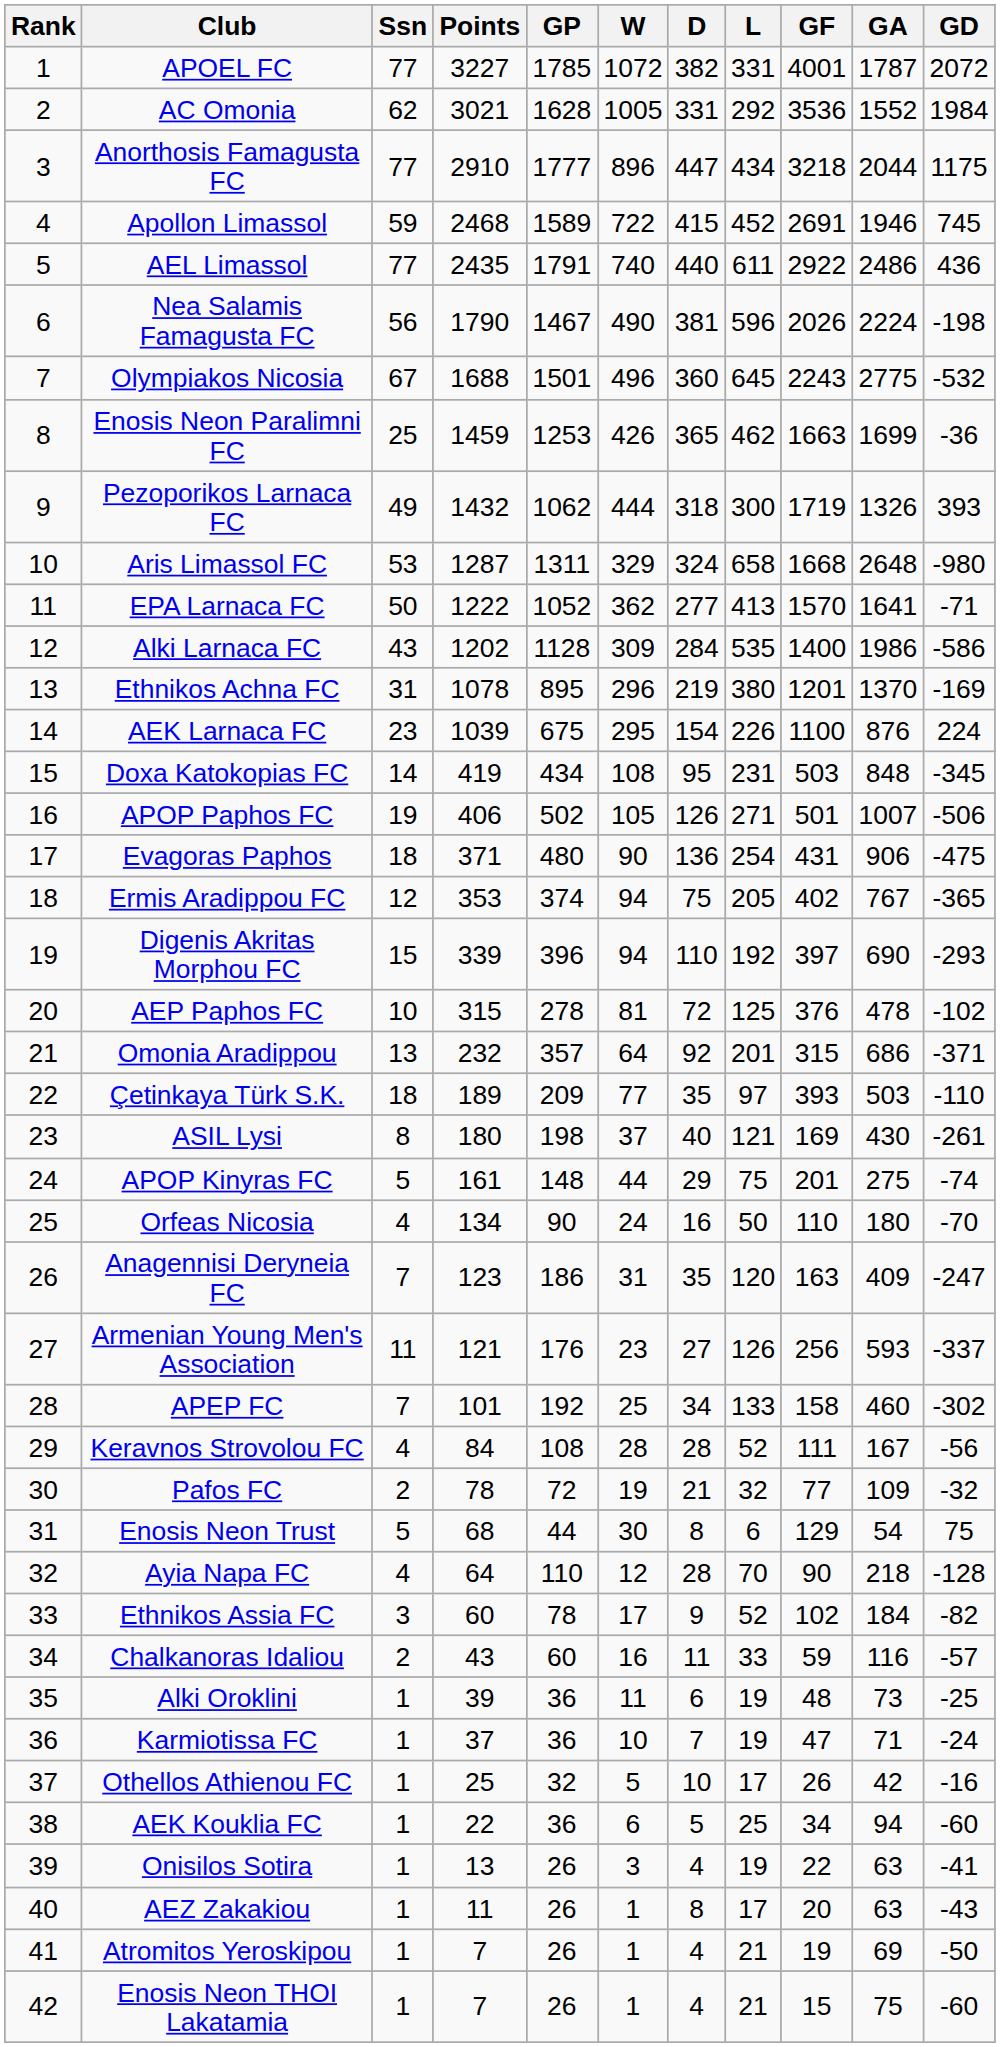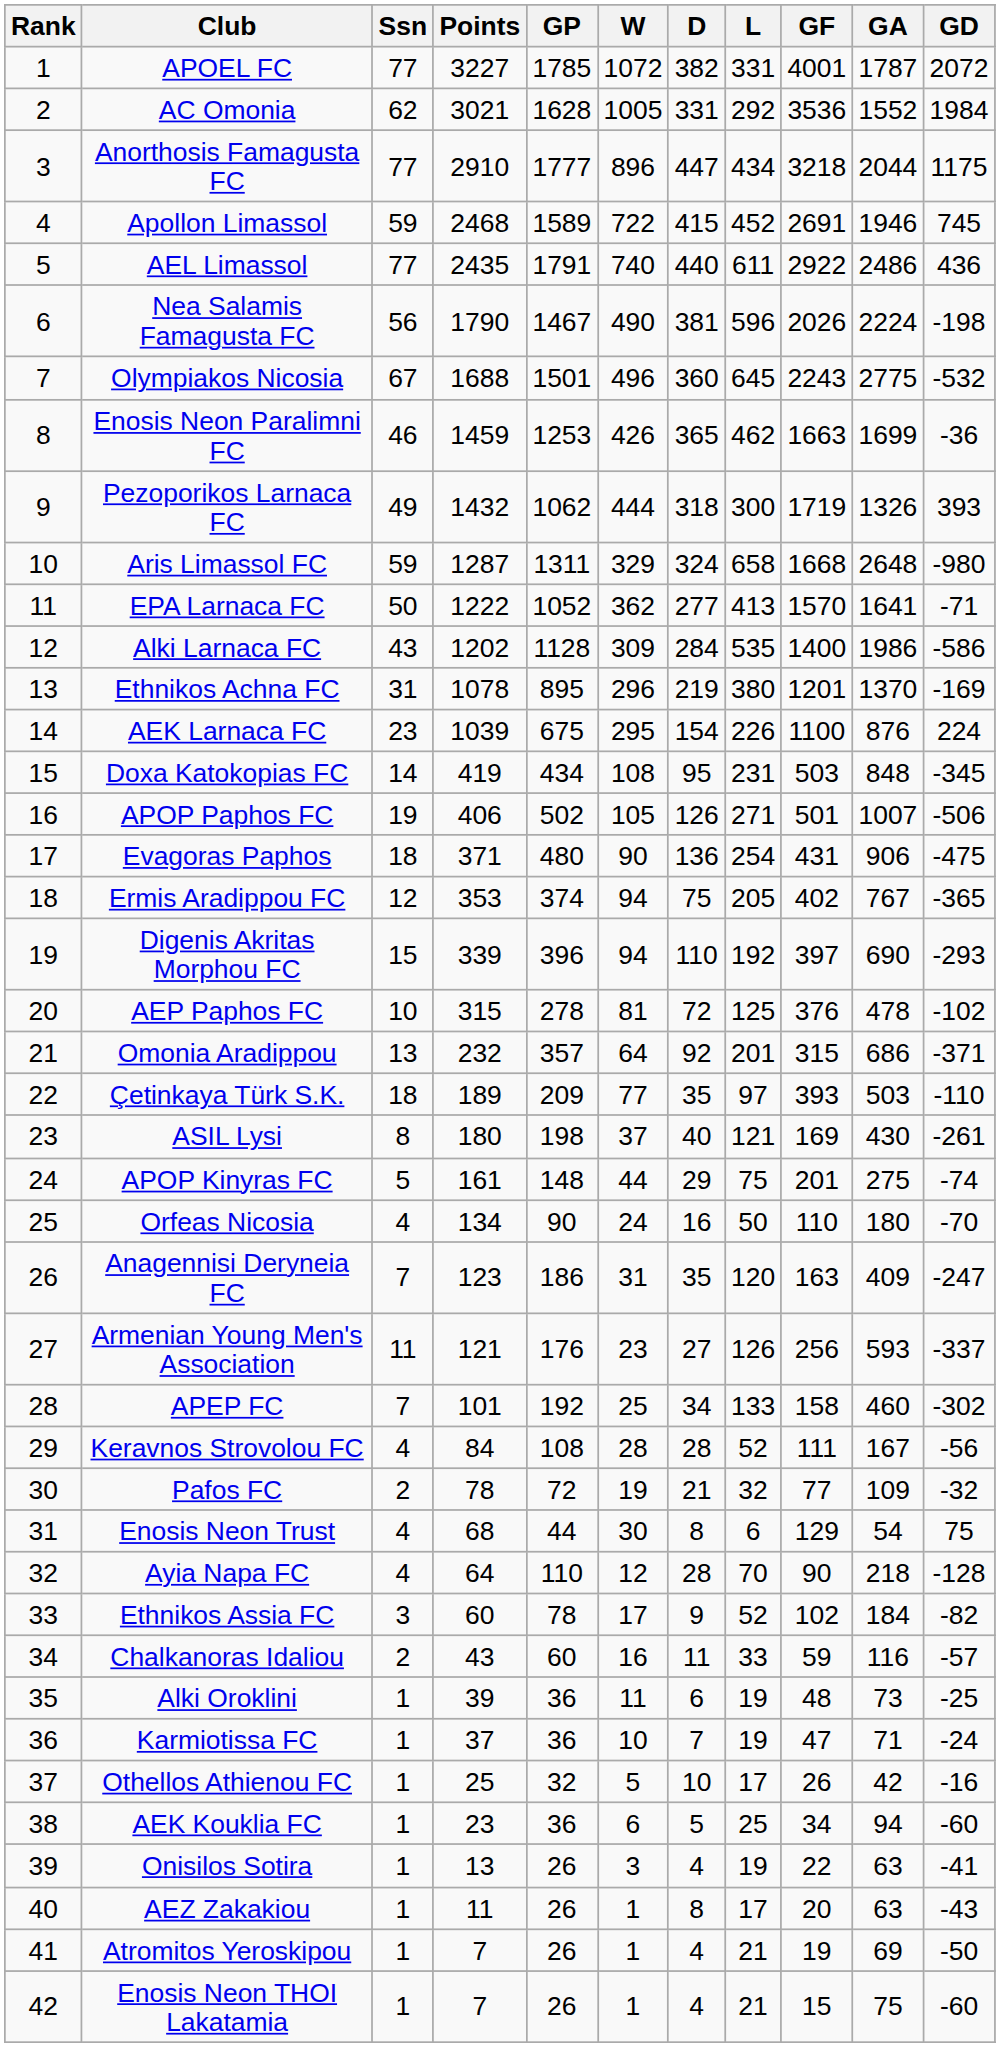 <table class="wikitable sortable" style="text-align:center; font-size:95%">
 <tr>
 <th>Rank</th>
 <th width=160>Club</th>
 <th><span>Ssn</span></th>
 <th width=40>Points</th>
 <th><span>GP</span></th>
 <th><span>W</span></th>
 <th><span>D</span></th>
 <th><span>L</span></th>
 <th><span>GF</span></th>
 <th><span>GA</span></th>
 <th><span>GD</span></th>
 </tr>
 <tr>
 <td>1</td>
 <td><a href='#'>APOEL FC</a></td>
 <td>77</td>
 <td>3227</td>
 <td>1785</td>
 <td>1072</td>
 <td>382</td>
 <td>331</td>
 <td>4001</td>
 <td>1787</td>
 <td>2072</td>
 </tr>
 <tr>
 <td>2</td>
 <td><a href='#'>AC Omonia</a></td>
 <td>62</td>
 <td>3021</td>
 <td>1628</td>
 <td>1005</td>
 <td>331</td>
 <td>292</td>
 <td>3536</td>
 <td>1552</td>
 <td>1984</td>
 </tr>
 <tr>
 <td>3</td>
 <td><a href='#'>Anorthosis Famagusta FC</a></td>
 <td>77</td>
 <td>2910</td>
 <td>1777</td>
 <td>896</td>
 <td>447</td>
 <td>434</td>
 <td>3218</td>
 <td>2044</td>
 <td>1175</td>
 </tr>
 <tr>
 <td>4</td>
 <td><a href='#'>Apollon Limassol</a></td>
 <td>59</td>
 <td>2468</td>
 <td>1589</td>
 <td>722</td>
 <td>415</td>
 <td>452</td>
 <td>2691</td>
 <td>1946</td>
 <td>745</td>
 </tr>
 <tr>
 <td>5</td>
 <td><a href='#'>AEL Limassol</a></td>
 <td>77</td>
 <td>2435</td>
 <td>1791</td>
 <td>740</td>
 <td>440</td>
 <td>611</td>
 <td>2922</td>
 <td>2486</td>
 <td>436</td>
 </tr>
 <tr>
 <td>6</td>
 <td><a href='#'>Nea Salamis Famagusta FC</a></td>
 <td>56</td>
 <td>1790</td>
 <td>1467</td>
 <td>490</td>
 <td>381</td>
 <td>596</td>
 <td>2026</td>
 <td>2224</td>
 <td>-198</td>
 </tr>
 <tr>
 <td>7</td>
 <td><a href='#'>Olympiakos Nicosia</a></td>
 <td>67</td>
 <td>1688</td>
 <td>1501</td>
 <td>496</td>
 <td>360</td>
 <td>645</td>
 <td>2243</td>
 <td>2775</td>
 <td>-532</td>
 </tr>
 <tr>
 <td>8</td>
 <td><a href='#'>Enosis Neon Paralimni FC</a></td>
-<td>25</td>
+<td>46</td>
 <td>1459</td>
 <td>1253</td>
 <td>426</td>
 <td>365</td>
 <td>462</td>
 <td>1663</td>
 <td>1699</td>
 <td>-36</td>
 </tr>
 <tr>
 <td>9</td>
 <td><a href='#'>Pezoporikos Larnaca FC</a></td>
 <td>49</td>
 <td>1432</td>
 <td>1062</td>
 <td>444</td>
 <td>318</td>
 <td>300</td>
 <td>1719</td>
 <td>1326</td>
 <td>393</td>
 </tr>
 <tr>
 <td>10</td>
 <td><a href='#'>Aris Limassol FC</a></td>
-<td>53</td>
+<td>59</td>
 <td>1287</td>
 <td>1311</td>
 <td>329</td>
 <td>324</td>
 <td>658</td>
 <td>1668</td>
 <td>2648</td>
 <td>-980</td>
 </tr>
 <tr>
 <td>11</td>
 <td><a href='#'>EPA Larnaca FC</a></td>
 <td>50</td>
 <td>1222</td>
 <td>1052</td>
 <td>362</td>
 <td>277</td>
 <td>413</td>
 <td>1570</td>
 <td>1641</td>
 <td>-71</td>
 </tr>
 <tr>
 <td>12</td>
 <td><a href='#'>Alki Larnaca FC</a></td>
 <td>43</td>
 <td>1202</td>
 <td>1128</td>
 <td>309</td>
 <td>284</td>
 <td>535</td>
 <td>1400</td>
 <td>1986</td>
 <td>-586</td>
 </tr>
 <tr>
 <td>13</td>
 <td><a href='#'>Ethnikos Achna FC</a></td>
 <td>31</td>
 <td>1078</td>
 <td>895</td>
 <td>296</td>
 <td>219</td>
 <td>380</td>
 <td>1201</td>
 <td>1370</td>
 <td>-169</td>
 </tr>
 <tr>
 <td>14</td>
 <td><a href='#'>AEK Larnaca FC</a></td>
 <td>23</td>
 <td>1039</td>
 <td>675</td>
 <td>295</td>
 <td>154</td>
 <td>226</td>
 <td>1100</td>
 <td>876</td>
 <td>224</td>
 </tr>
 <tr>
 <td>15</td>
 <td><a href='#'>Doxa Katokopias FC</a></td>
 <td>14</td>
 <td>419</td>
 <td>434</td>
 <td>108</td>
 <td>95</td>
 <td>231</td>
 <td>503</td>
 <td>848</td>
 <td>-345</td>
 </tr>
 <tr>
 <td>16</td>
 <td><a href='#'>APOP Paphos FC</a></td>
 <td>19</td>
 <td>406</td>
 <td>502</td>
 <td>105</td>
 <td>126</td>
 <td>271</td>
 <td>501</td>
 <td>1007</td>
 <td>-506</td>
 </tr>
 <tr>
 <td>17</td>
 <td><a href='#'>Evagoras Paphos</a></td>
 <td>18</td>
 <td>371</td>
 <td>480</td>
 <td>90</td>
 <td>136</td>
 <td>254</td>
 <td>431</td>
 <td>906</td>
 <td>-475</td>
 </tr>
 <tr>
 <td>18</td>
 <td><a href='#'>Ermis Aradippou FC</a></td>
 <td>12</td>
 <td>353</td>
 <td>374</td>
 <td>94</td>
 <td>75</td>
 <td>205</td>
 <td>402</td>
 <td>767</td>
 <td>-365</td>
 </tr>
 <tr>
 <td>19</td>
 <td><a href='#'>Digenis Akritas Morphou FC</a></td>
 <td>15</td>
 <td>339</td>
 <td>396</td>
 <td>94</td>
 <td>110</td>
 <td>192</td>
 <td>397</td>
 <td>690</td>
 <td>-293</td>
 </tr>
 <tr>
 <td>20</td>
 <td><a href='#'>AEP Paphos FC</a></td>
 <td>10</td>
 <td>315</td>
 <td>278</td>
 <td>81</td>
 <td>72</td>
 <td>125</td>
 <td>376</td>
 <td>478</td>
 <td>-102</td>
 </tr>
 <tr>
 <td>21</td>
 <td><a href='#'>Omonia Aradippou</a></td>
 <td>13</td>
 <td>232</td>
 <td>357</td>
 <td>64</td>
 <td>92</td>
 <td>201</td>
 <td>315</td>
 <td>686</td>
 <td>-371</td>
 </tr>
 <tr>
 <td>22</td>
 <td><a href='#'>Çetinkaya Türk S.K.</a></td>
 <td>18</td>
 <td>189</td>
 <td>209</td>
 <td>77</td>
 <td>35</td>
 <td>97</td>
 <td>393</td>
 <td>503</td>
 <td>-110</td>
 </tr>
 <tr>
 <td>23</td>
 <td><a href='#'>ASIL Lysi</a></td>
 <td>8</td>
 <td>180</td>
 <td>198</td>
 <td>37</td>
 <td>40</td>
 <td>121</td>
 <td>169</td>
 <td>430</td>
 <td>-261</td>
 </tr>
 <tr>
 <td>24</td>
 <td><a href='#'>APOP Kinyras FC</a></td>
 <td>5</td>
 <td>161</td>
 <td>148</td>
 <td>44</td>
 <td>29</td>
 <td>75</td>
 <td>201</td>
 <td>275</td>
 <td>-74</td>
 </tr>
 <tr>
 <td>25</td>
 <td><a href='#'>Orfeas Nicosia</a></td>
 <td>4</td>
 <td>134</td>
 <td>90</td>
 <td>24</td>
 <td>16</td>
 <td>50</td>
 <td>110</td>
 <td>180</td>
 <td>-70</td>
 </tr>
 <tr>
 <td>26</td>
 <td><a href='#'>Anagennisi Deryneia FC</a></td>
 <td>7</td>
 <td>123</td>
 <td>186</td>
 <td>31</td>
 <td>35</td>
 <td>120</td>
 <td>163</td>
 <td>409</td>
 <td>-247</td>
 </tr>
 <tr>
 <td>27</td>
 <td><a href='#'>Armenian Young Men's Association</a></td>
 <td>11</td>
 <td>121</td>
 <td>176</td>
 <td>23</td>
 <td>27</td>
 <td>126</td>
 <td>256</td>
 <td>593</td>
 <td>-337</td>
 </tr>
 <tr>
 <td>28</td>
 <td><a href='#'>APEP FC</a></td>
 <td>7</td>
 <td>101</td>
 <td>192</td>
 <td>25</td>
 <td>34</td>
 <td>133</td>
 <td>158</td>
 <td>460</td>
 <td>-302</td>
 </tr>
 <tr>
 <td>29</td>
 <td><a href='#'>Keravnos Strovolou FC</a></td>
 <td>4</td>
 <td>84</td>
 <td>108</td>
 <td>28</td>
 <td>28</td>
 <td>52</td>
 <td>111</td>
 <td>167</td>
 <td>-56</td>
 </tr>
 <tr>
 <td>30</td>
 <td><a href='#'>Pafos FC</a></td>
 <td>2</td>
 <td>78</td>
 <td>72</td>
 <td>19</td>
 <td>21</td>
 <td>32</td>
 <td>77</td>
 <td>109</td>
 <td>-32</td>
 </tr>
 <tr>
 <td>31</td>
 <td><a href='#'>Enosis Neon Trust</a></td>
-<td>5</td>
+<td>4</td>
 <td>68</td>
 <td>44</td>
 <td>30</td>
 <td>8</td>
 <td>6</td>
 <td>129</td>
 <td>54</td>
 <td>75</td>
 </tr>
 <tr>
 <td>32</td>
 <td><a href='#'>Ayia Napa FC</a></td>
 <td>4</td>
 <td>64</td>
 <td>110</td>
 <td>12</td>
 <td>28</td>
 <td>70</td>
 <td>90</td>
 <td>218</td>
 <td>-128</td>
 </tr>
 <tr>
 <td>33</td>
 <td><a href='#'>Ethnikos Assia FC</a></td>
 <td>3</td>
 <td>60</td>
 <td>78</td>
 <td>17</td>
 <td>9</td>
 <td>52</td>
 <td>102</td>
 <td>184</td>
 <td>-82</td>
 </tr>
 <tr>
 <td>34</td>
 <td><a href='#'>Chalkanoras Idaliou</a></td>
 <td>2</td>
 <td>43</td>
 <td>60</td>
 <td>16</td>
 <td>11</td>
 <td>33</td>
 <td>59</td>
 <td>116</td>
 <td>-57</td>
 </tr>
 <tr>
 <td>35</td>
 <td><a href='#'>Alki Oroklini</a></td>
 <td>1</td>
 <td>39</td>
 <td>36</td>
 <td>11</td>
 <td>6</td>
 <td>19</td>
 <td>48</td>
 <td>73</td>
 <td>-25</td>
 </tr>
 <tr>
 <td>36</td>
 <td><a href='#'>Karmiotissa FC</a></td>
 <td>1</td>
 <td>37</td>
 <td>36</td>
 <td>10</td>
 <td>7</td>
 <td>19</td>
 <td>47</td>
 <td>71</td>
 <td>-24</td>
 </tr>
 <tr>
 <td>37</td>
 <td><a href='#'>Othellos Athienou FC</a></td>
 <td>1</td>
 <td>25</td>
 <td>32</td>
 <td>5</td>
 <td>10</td>
 <td>17</td>
 <td>26</td>
 <td>42</td>
 <td>-16</td>
 </tr>
 <tr>
 <td>38</td>
 <td><a href='#'>AEK Kouklia FC</a></td>
 <td>1</td>
-<td>22</td>
+<td>23</td>
 <td>36</td>
 <td>6</td>
 <td>5</td>
 <td>25</td>
 <td>34</td>
 <td>94</td>
 <td>-60</td>
 </tr>
 <tr>
 <td>39</td>
 <td><a href='#'>Onisilos Sotira</a></td>
 <td>1</td>
 <td>13</td>
 <td>26</td>
 <td>3</td>
 <td>4</td>
 <td>19</td>
 <td>22</td>
 <td>63</td>
 <td>-41</td>
 </tr>
 <tr>
 <td>40</td>
 <td><a href='#'>AEZ Zakakiou</a></td>
 <td>1</td>
 <td>11</td>
 <td>26</td>
 <td>1</td>
 <td>8</td>
 <td>17</td>
 <td>20</td>
 <td>63</td>
 <td>-43</td>
 </tr>
 <tr>
 <td>41</td>
 <td><a href='#'>Atromitos Yeroskipou</a></td>
 <td>1</td>
 <td>7</td>
 <td>26</td>
 <td>1</td>
 <td>4</td>
 <td>21</td>
 <td>19</td>
 <td>69</td>
 <td>-50</td>
 </tr>
 <tr>
 <td>42</td>
 <td><a href='#'>Enosis Neon THOI Lakatamia</a></td>
 <td>1</td>
 <td>7</td>
 <td>26</td>
 <td>1</td>
 <td>4</td>
 <td>21</td>
 <td>15</td>
 <td>75</td>
 <td>-60</td>
 </tr>
 <tr>
 </tr>
 </table>
